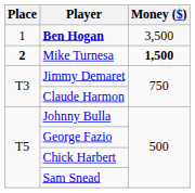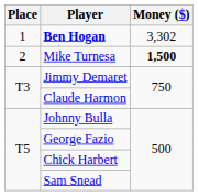 <table class=wikitable>
 <tr>
 <th>Place</th>
 <th>Player</th>
 <th>Money (<a href='#'>$</a>)</th>
 </tr>
 <tr>
 <td align=center>1</td>
 <td> <strong><a href='#'>Ben Hogan</a></strong></td>
-<td align=center>3,500</td>
+<td align=center>3,302</td>
 </tr>
 <tr>
-<td align=center><strong>2</strong></td>
+<td align=center>2</td>
 <td> <a href='#'>Mike Turnesa</a></td>
 <td align=center><strong>1,500</strong></td>
 </tr>
 <tr>
 <td align=center rowspan=2>T3</td>
 <td> <a href='#'>Jimmy Demaret</a></td>
 <td align=center rowspan=2>750</td>
 </tr>
 <tr>
 <td> <a href='#'>Claude Harmon</a></td>
 </tr>
 <tr>
 <td align=center rowspan=4>T5</td>
 <td> <a href='#'>Johnny Bulla</a></td>
 <td align=center rowspan=4>500</td>
 </tr>
 <tr>
 <td> <a href='#'>George Fazio</a></td>
 </tr>
 <tr>
 <td> <a href='#'>Chick Harbert</a></td>
 </tr>
 <tr>
 <td> <a href='#'>Sam Snead</a></td>
 </tr>
 </table>
